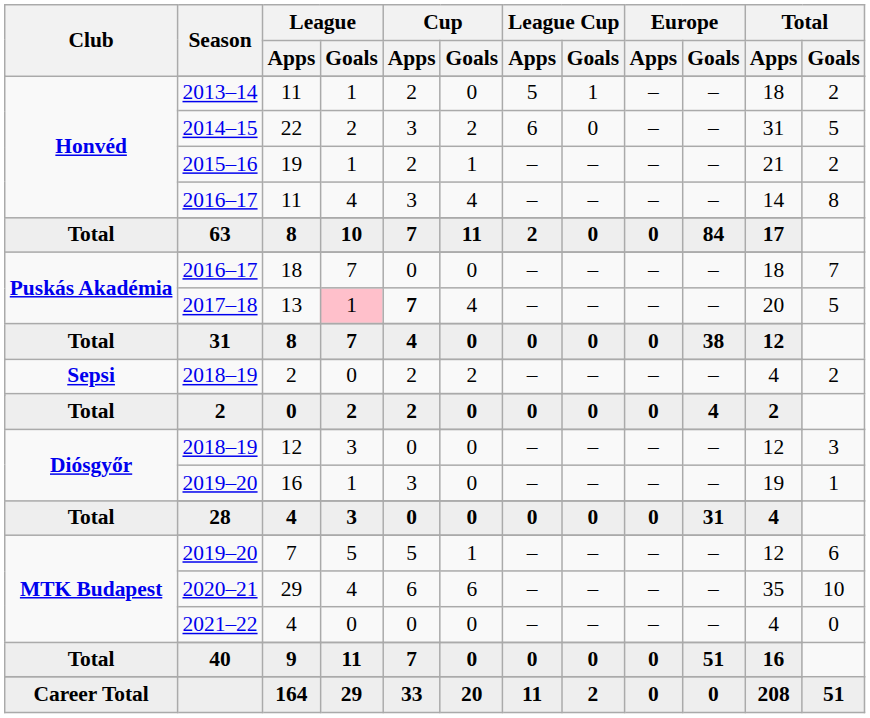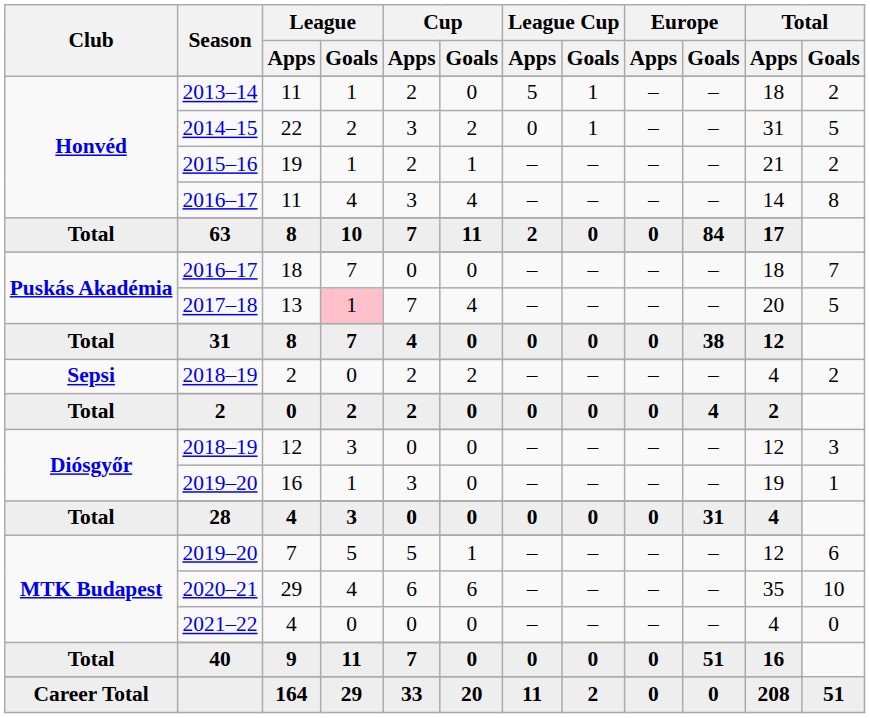 <table class="wikitable" style="font-size:90%; text-align: center;">
 <tr>
 <th rowspan="2">Club</th>
 <th rowspan="2">Season</th>
 <th colspan="2">League</th>
 <th colspan="2">Cup</th>
 <th colspan="2">League Cup</th>
 <th colspan="2">Europe</th>
 <th colspan="2">Total</th>
 </tr>
 <tr>
 <th>Apps</th>
 <th>Goals</th>
 <th>Apps</th>
 <th>Goals</th>
 <th>Apps</th>
 <th>Goals</th>
 <th>Apps</th>
 <th>Goals</th>
 <th>Apps</th>
 <th>Goals</th>
 </tr>
 <tr ||-||-||-|->
 <td rowspan="6" valign="center"><strong><a href='#'>Honvéd</a></strong></td>
 </tr>
 <tr>
 <td><a href='#'>2013–14</a></td>
 <td>11</td>
 <td>1</td>
 <td>2</td>
 <td>0</td>
 <td>5</td>
 <td>1</td>
 <td>–</td>
 <td>–</td>
 <td>18</td>
 <td>2</td>
 </tr>
 <tr>
 <td><a href='#'>2014–15</a></td>
 <td>22</td>
 <td>2</td>
 <td>3</td>
 <td>2</td>
-<td>6</td>
 <td>0</td>
+<td>1</td>
 <td>–</td>
 <td>–</td>
 <td>31</td>
 <td>5</td>
 </tr>
 <tr>
 <td><a href='#'>2015–16</a></td>
 <td>19</td>
 <td>1</td>
 <td>2</td>
 <td>1</td>
 <td>–</td>
 <td>–</td>
 <td>–</td>
 <td>–</td>
 <td>21</td>
 <td>2</td>
 </tr>
 <tr>
 <td><a href='#'>2016–17</a></td>
 <td>11</td>
 <td>4</td>
 <td>3</td>
 <td>4</td>
 <td>–</td>
 <td>–</td>
 <td>–</td>
 <td>–</td>
 <td>14</td>
 <td>8</td>
 </tr>
 <tr>
 </tr>
 <tr style="font-weight:bold; background-color:#eeeeee;">
 <td>Total</td>
 <td>63</td>
 <td>8</td>
 <td>10</td>
 <td>7</td>
 <td>11</td>
 <td>2</td>
 <td>0</td>
 <td>0</td>
 <td>84</td>
 <td>17</td>
 </tr>
 <tr>
 <td rowspan="4" valign="center"><strong><a href='#'>Puskás Akadémia</a></strong></td>
 </tr>
 <tr>
 <td><a href='#'>2016–17</a></td>
 <td>18</td>
 <td>7</td>
 <td>0</td>
 <td>0</td>
 <td>–</td>
 <td>–</td>
 <td>–</td>
 <td>–</td>
 <td>18</td>
 <td>7</td>
 </tr>
 <tr>
 <td><a href='#'>2017–18</a></td>
 <td>13</td>
 <td style="background: pink;">1</td>
-<td><strong>7</strong></td>
+<td>7</td>
 <td>4</td>
 <td>–</td>
 <td>–</td>
 <td>–</td>
 <td>–</td>
 <td>20</td>
 <td>5</td>
 </tr>
 <tr>
 </tr>
 <tr style="font-weight:bold; background-color:#eeeeee;">
 <td>Total</td>
 <td>31</td>
 <td>8</td>
 <td>7</td>
 <td>4</td>
 <td>0</td>
 <td>0</td>
 <td>0</td>
 <td>0</td>
 <td>38</td>
 <td>12</td>
 </tr>
 <tr>
 <td rowspan="3" valign="center"><strong><a href='#'>Sepsi</a></strong></td>
 </tr>
 <tr>
 <td><a href='#'>2018–19</a></td>
 <td>2</td>
 <td>0</td>
 <td>2</td>
 <td>2</td>
 <td>–</td>
 <td>–</td>
 <td>–</td>
 <td>–</td>
 <td>4</td>
 <td>2</td>
 </tr>
 <tr>
 </tr>
 <tr style="font-weight:bold; background-color:#eeeeee;">
 <td>Total</td>
 <td>2</td>
 <td>0</td>
 <td>2</td>
 <td>2</td>
 <td>0</td>
 <td>0</td>
 <td>0</td>
 <td>0</td>
 <td>4</td>
 <td>2</td>
 </tr>
 <tr>
 <td rowspan="4" valign="center"><strong><a href='#'>Diósgyőr</a></strong></td>
 </tr>
 <tr>
 <td><a href='#'>2018–19</a></td>
 <td>12</td>
 <td>3</td>
 <td>0</td>
 <td>0</td>
 <td>–</td>
 <td>–</td>
 <td>–</td>
 <td>–</td>
 <td>12</td>
 <td>3</td>
 </tr>
 <tr>
 <td><a href='#'>2019–20</a></td>
 <td>16</td>
 <td>1</td>
 <td>3</td>
 <td>0</td>
 <td>–</td>
 <td>–</td>
 <td>–</td>
 <td>–</td>
 <td>19</td>
 <td>1</td>
 </tr>
 <tr>
 </tr>
 <tr style="font-weight:bold; background-color:#eeeeee;">
 <td>Total</td>
 <td>28</td>
 <td>4</td>
 <td>3</td>
 <td>0</td>
 <td>0</td>
 <td>0</td>
 <td>0</td>
 <td>0</td>
 <td>31</td>
 <td>4</td>
 </tr>
 <tr>
 <td rowspan="5" valign="center"><strong><a href='#'>MTK Budapest</a></strong></td>
 </tr>
 <tr>
 <td><a href='#'>2019–20</a></td>
 <td>7</td>
 <td>5</td>
 <td>5</td>
 <td>1</td>
 <td>–</td>
 <td>–</td>
 <td>–</td>
 <td>–</td>
 <td>12</td>
 <td>6</td>
 </tr>
 <tr>
 <td><a href='#'>2020–21</a></td>
 <td>29</td>
 <td>4</td>
 <td>6</td>
 <td>6</td>
 <td>–</td>
 <td>–</td>
 <td>–</td>
 <td>–</td>
 <td>35</td>
 <td>10</td>
 </tr>
 <tr>
 <td><a href='#'>2021–22</a></td>
 <td>4</td>
 <td>0</td>
 <td>0</td>
 <td>0</td>
 <td>–</td>
 <td>–</td>
 <td>–</td>
 <td>–</td>
 <td>4</td>
 <td>0</td>
 </tr>
 <tr>
 </tr>
 <tr style="font-weight:bold; background-color:#eeeeee;">
 <td>Total</td>
 <td>40</td>
 <td>9</td>
 <td>11</td>
 <td>7</td>
 <td>0</td>
 <td>0</td>
 <td>0</td>
 <td>0</td>
 <td>51</td>
 <td>16</td>
 </tr>
 <tr>
 </tr>
 <tr style="font-weight:bold; background-color:#eeeeee;">
 <td rowspan="1" valign="top"><strong>Career Total</strong></td>
 <td></td>
 <td><strong>164</strong></td>
 <td><strong>29</strong></td>
 <td><strong>33</strong></td>
 <td><strong>20</strong></td>
 <td><strong>11</strong></td>
 <td><strong>2</strong></td>
 <td><strong>0</strong></td>
 <td><strong>0</strong></td>
 <td><strong>208</strong></td>
 <td><strong>51</strong></td>
 </tr>
 </table>
